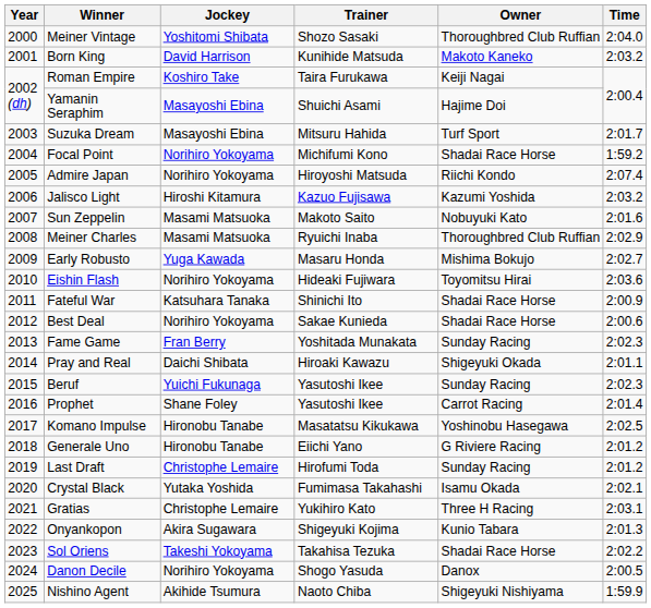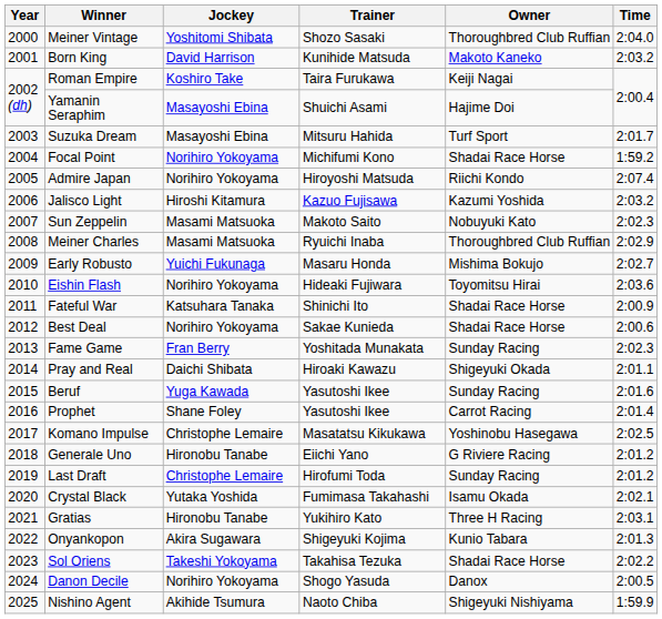 <table class="wikitable sortable" style="font-size:90%">
 <tr>
 <th width="36px">Year<br></th>
 <th width="120px">Winner<br></th>
 <th width="140px">Jockey<br></th>
 <th width="150px">Trainer<br></th>
 <th>Owner</th>
 <th>Time<br></th>
 </tr>
 <tr>
 <td>2000</td>
 <td>Meiner Vintage</td>
 <td><a href='#'>Yoshitomi Shibata</a></td>
 <td>Shozo Sasaki</td>
 <td>Thoroughbred Club Ruffian</td>
 <td>2:04.0</td>
 </tr>
 <tr>
 <td>2001</td>
 <td>Born King</td>
 <td><a href='#'>David Harrison</a></td>
 <td>Kunihide Matsuda</td>
 <td><a href='#'>Makoto Kaneko</a></td>
 <td>2:03.2</td>
 </tr>
 <tr>
 <td rowspan="2">2002<br><em>(<a href='#'>dh</a>)</em></td>
 <td>Roman Empire</td>
 <td><a href='#'>Koshiro Take</a></td>
 <td>Taira Furukawa</td>
 <td>Keiji Nagai</td>
 <td rowspan="2">2:00.4</td>
 </tr>
 <tr>
 <td>Yamanin Seraphim</td>
 <td><a href='#'>Masayoshi Ebina</a></td>
 <td>Shuichi Asami</td>
 <td>Hajime Doi</td>
 </tr>
 <tr>
 <td>2003</td>
 <td>Suzuka Dream</td>
 <td>Masayoshi Ebina</td>
 <td>Mitsuru Hahida</td>
 <td>Turf Sport</td>
 <td>2:01.7</td>
 </tr>
 <tr>
 <td>2004</td>
 <td>Focal Point</td>
 <td><a href='#'>Norihiro Yokoyama</a></td>
 <td>Michifumi Kono</td>
 <td>Shadai Race Horse</td>
 <td>1:59.2</td>
 </tr>
 <tr>
 <td>2005</td>
 <td>Admire Japan</td>
 <td>Norihiro Yokoyama</td>
 <td>Hiroyoshi Matsuda</td>
 <td>Riichi Kondo</td>
 <td>2:07.4</td>
 </tr>
 <tr>
 <td>2006</td>
 <td>Jalisco Light</td>
 <td>Hiroshi Kitamura</td>
 <td><a href='#'>Kazuo Fujisawa</a></td>
 <td>Kazumi Yoshida</td>
 <td>2:03.2</td>
 </tr>
 <tr>
 <td>2007</td>
 <td>Sun Zeppelin</td>
 <td>Masami Matsuoka</td>
 <td>Makoto Saito</td>
 <td>Nobuyuki Kato</td>
-<td>2:01.6</td>
+<td>2:02.3</td>
 </tr>
 <tr>
 <td>2008</td>
 <td>Meiner Charles</td>
 <td>Masami Matsuoka</td>
 <td>Ryuichi Inaba</td>
 <td>Thoroughbred Club Ruffian</td>
 <td>2:02.9</td>
 </tr>
 <tr>
 <td>2009</td>
 <td>Early Robusto</td>
-<td><a href='#'>Yuga Kawada</a></td>
+<td><a href='#'>Yuichi Fukunaga</a></td>
 <td>Masaru Honda</td>
 <td>Mishima Bokujo</td>
 <td>2:02.7</td>
 </tr>
 <tr>
 <td>2010</td>
 <td><a href='#'>Eishin Flash</a></td>
 <td>Norihiro Yokoyama</td>
 <td>Hideaki Fujiwara</td>
 <td>Toyomitsu Hirai</td>
 <td>2:03.6</td>
 </tr>
 <tr>
 <td>2011</td>
 <td>Fateful War</td>
 <td>Katsuhara Tanaka</td>
 <td>Shinichi Ito</td>
 <td>Shadai Race Horse</td>
 <td>2:00.9</td>
 </tr>
 <tr>
 <td>2012</td>
 <td>Best Deal</td>
 <td>Norihiro Yokoyama</td>
 <td>Sakae Kunieda</td>
 <td>Shadai Race Horse</td>
 <td>2:00.6</td>
 </tr>
 <tr>
 <td>2013</td>
 <td>Fame Game</td>
 <td><a href='#'>Fran Berry</a></td>
 <td>Yoshitada Munakata</td>
 <td>Sunday Racing</td>
 <td>2:02.3</td>
 </tr>
 <tr>
 <td>2014</td>
 <td>Pray and Real</td>
 <td>Daichi Shibata</td>
 <td>Hiroaki Kawazu</td>
 <td>Shigeyuki Okada</td>
 <td>2:01.1</td>
 </tr>
 <tr>
 <td>2015</td>
 <td>Beruf</td>
-<td><a href='#'>Yuichi Fukunaga</a></td>
+<td><a href='#'>Yuga Kawada</a></td>
 <td>Yasutoshi Ikee</td>
 <td>Sunday Racing</td>
-<td>2:02.3</td>
+<td>2:01.6</td>
 </tr>
 <tr>
 <td>2016</td>
 <td>Prophet</td>
 <td>Shane Foley</td>
 <td>Yasutoshi Ikee</td>
 <td>Carrot Racing</td>
 <td>2:01.4</td>
 </tr>
 <tr>
 <td>2017</td>
 <td>Komano Impulse</td>
-<td>Hironobu Tanabe</td>
+<td>Christophe Lemaire</td>
 <td>Masatatsu Kikukawa</td>
 <td>Yoshinobu Hasegawa</td>
 <td>2:02.5</td>
 </tr>
 <tr>
 <td>2018</td>
 <td>Generale Uno</td>
 <td>Hironobu Tanabe</td>
 <td>Eiichi Yano</td>
 <td>G Riviere Racing</td>
 <td>2:01.2</td>
 </tr>
 <tr>
 <td>2019</td>
 <td>Last Draft</td>
 <td><a href='#'>Christophe Lemaire</a></td>
 <td>Hirofumi Toda</td>
 <td>Sunday Racing</td>
 <td>2:01.2</td>
 </tr>
 <tr>
 <td>2020</td>
 <td>Crystal Black</td>
 <td>Yutaka Yoshida</td>
 <td>Fumimasa Takahashi</td>
 <td>Isamu Okada</td>
 <td>2:02.1</td>
 </tr>
 <tr>
 <td>2021</td>
 <td>Gratias</td>
-<td>Christophe Lemaire</td>
+<td>Hironobu Tanabe</td>
 <td>Yukihiro Kato</td>
 <td>Three H Racing</td>
 <td>2:03.1</td>
 </tr>
 <tr>
 <td>2022</td>
 <td>Onyankopon</td>
 <td>Akira Sugawara</td>
 <td>Shigeyuki Kojima</td>
 <td>Kunio Tabara</td>
 <td>2:01.3</td>
 </tr>
 <tr>
 <td>2023</td>
 <td><a href='#'>Sol Oriens</a></td>
 <td><a href='#'>Takeshi Yokoyama</a></td>
 <td>Takahisa Tezuka</td>
 <td>Shadai Race Horse</td>
 <td>2:02.2</td>
 </tr>
 <tr>
 <td>2024</td>
 <td><a href='#'>Danon Decile</a></td>
 <td>Norihiro Yokoyama</td>
 <td>Shogo Yasuda</td>
 <td>Danox</td>
 <td>2:00.5</td>
 </tr>
 <tr>
 <td>2025</td>
 <td>Nishino Agent</td>
 <td>Akihide Tsumura</td>
 <td>Naoto Chiba</td>
 <td>Shigeyuki Nishiyama</td>
 <td>1:59.9</td>
 </tr>
 </table>
